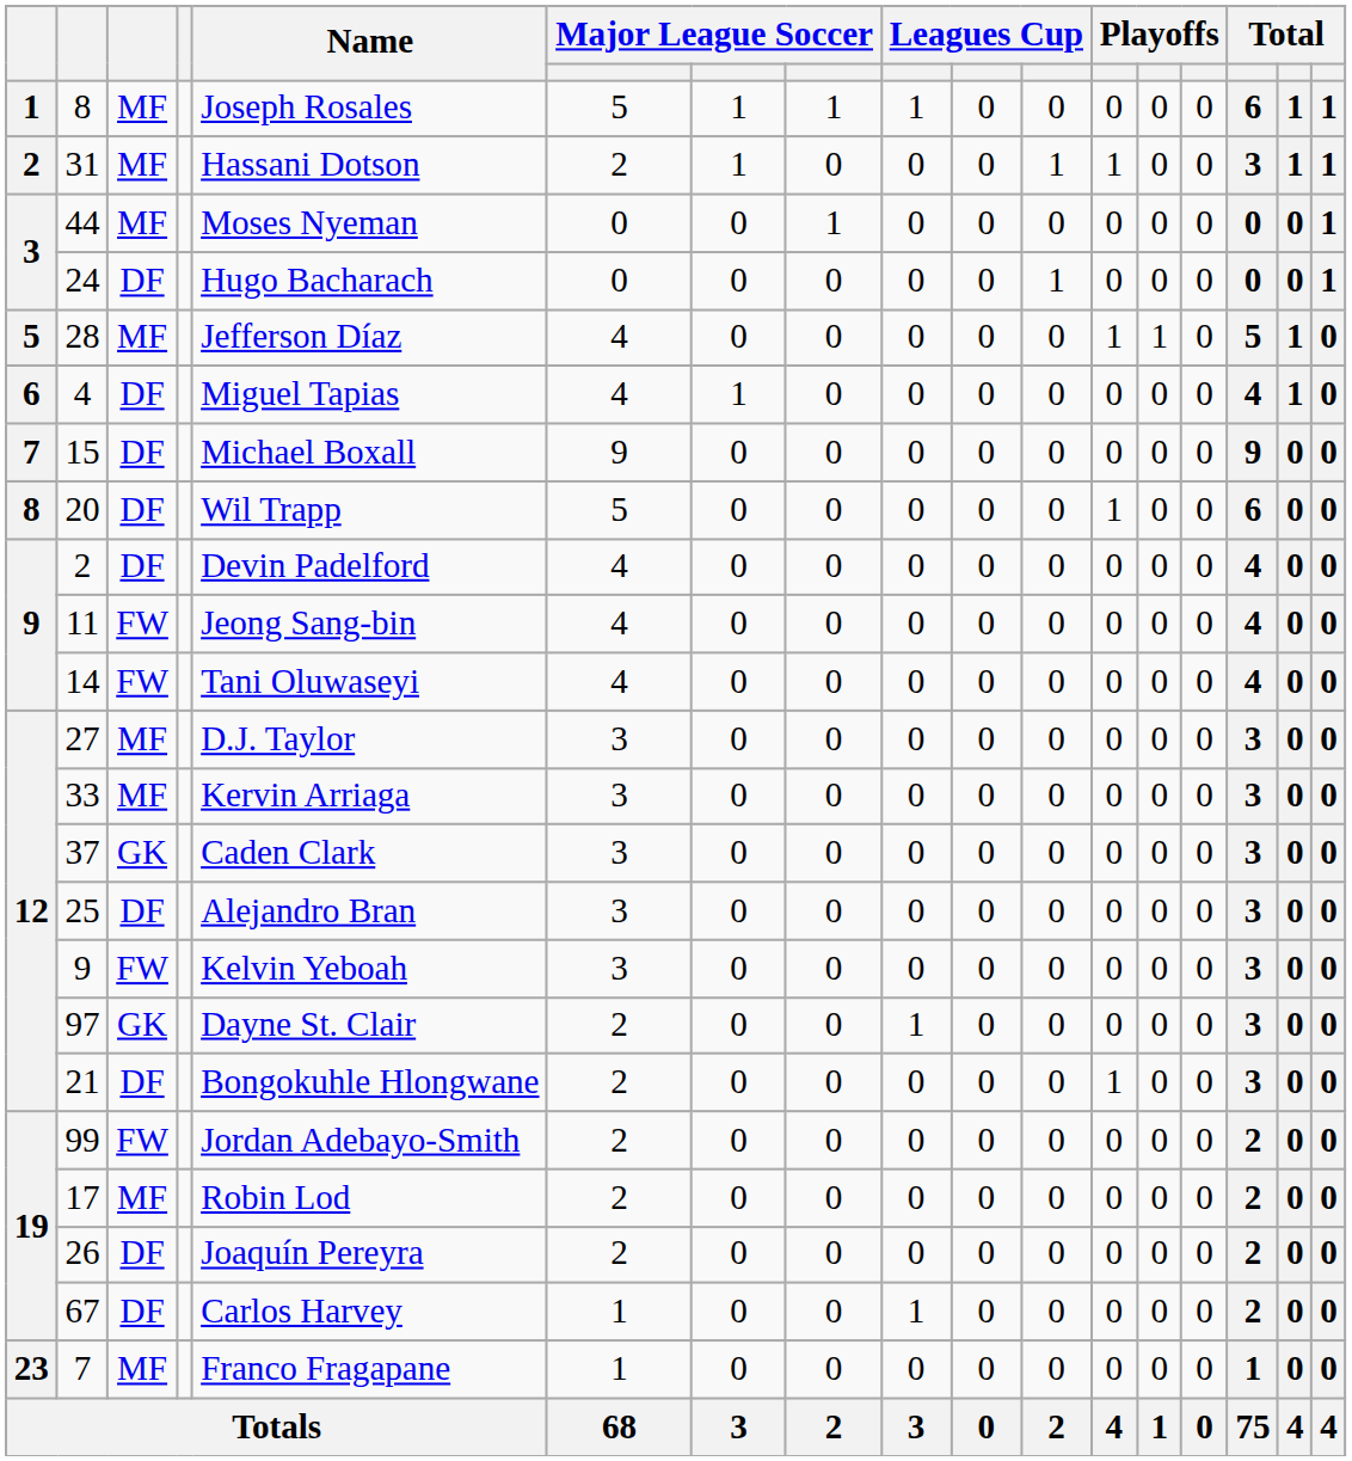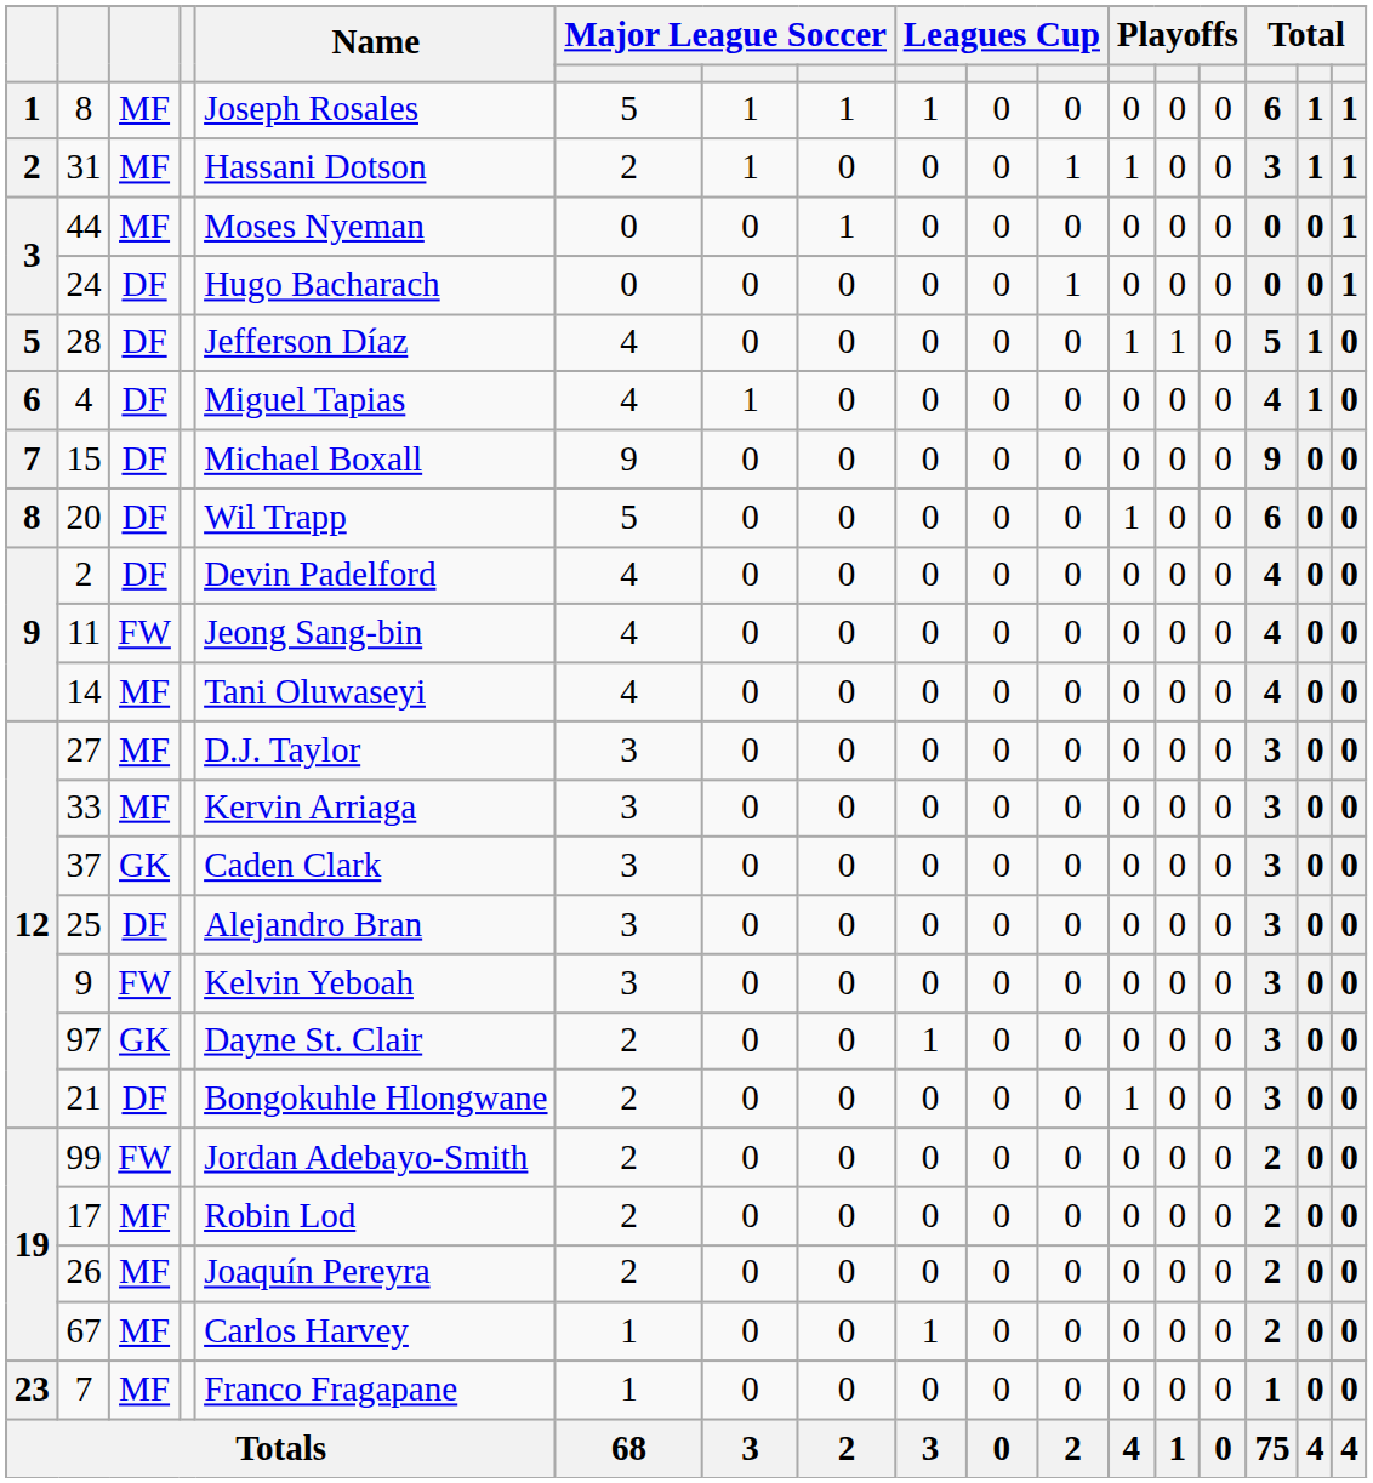 <table class="wikitable sortable" style="text-align:center; font-size:90%;" >
 <tr>
 <th rowspan="2"></th>
 <th rowspan="2"></th>
 <th rowspan="2"></th>
 <th rowspan="2"></th>
 <th rowspan="2">Name</th>
 <th colspan="3"><a href='#'>Major League Soccer</a></th>
 <th colspan="3"><a href='#'>Leagues Cup</a></th>
 <th colspan="3">Playoffs</th>
 <th colspan="3">Total</th>
 </tr>
 <tr>
 <th></th>
 <th></th>
 <th></th>
 <th></th>
 <th></th>
 <th></th>
 <th></th>
 <th></th>
 <th></th>
 <th></th>
 <th></th>
 <th></th>
 </tr>
 <tr>
 <th>1</th>
 <td>8</td>
 <td><a href='#'>MF</a></td>
 <td></td>
 <td align="left"><a href='#'>Joseph Rosales</a><br></td>
 <td>5</td>
 <td>1</td>
 <td>1<br></td>
 <td>1</td>
 <td>0</td>
 <td>0<br></td>
 <td>0</td>
 <td>0</td>
 <td>0<br></td>
 <th>6</th>
 <th>1</th>
 <th>1</th>
 </tr>
 <tr>
 <th>2</th>
 <td>31</td>
 <td><a href='#'>MF</a></td>
 <td></td>
 <td align="left"><a href='#'>Hassani Dotson</a><br></td>
 <td>2</td>
 <td>1</td>
 <td>0<br></td>
 <td>0</td>
 <td>0</td>
 <td>1<br></td>
 <td>1</td>
 <td>0</td>
 <td>0<br></td>
 <th>3</th>
 <th>1</th>
 <th>1</th>
 </tr>
 <tr>
 <th rowspan="2">3</th>
 <td>44</td>
 <td><a href='#'>MF</a></td>
 <td></td>
 <td align="left"><a href='#'>Moses Nyeman</a><br></td>
 <td>0</td>
 <td>0</td>
 <td>1<br></td>
 <td>0</td>
 <td>0</td>
 <td>0<br></td>
 <td>0</td>
 <td>0</td>
 <td>0<br></td>
 <th>0</th>
 <th>0</th>
 <th>1</th>
 </tr>
 <tr>
 <td>24</td>
 <td><a href='#'>DF</a></td>
 <td></td>
 <td align="left"><a href='#'>Hugo Bacharach</a><br></td>
 <td>0</td>
 <td>0</td>
 <td>0<br></td>
 <td>0</td>
 <td>0</td>
 <td>1<br></td>
 <td>0</td>
 <td>0</td>
 <td>0<br></td>
 <th>0</th>
 <th>0</th>
 <th>1</th>
 </tr>
 <tr>
 <th>5</th>
 <td>28</td>
-<td><a href='#'>MF</a></td>
+<td><a href='#'>DF</a></td>
 <td></td>
 <td align="left"><a href='#'>Jefferson Díaz</a><br></td>
 <td>4</td>
 <td>0</td>
 <td>0<br></td>
 <td>0</td>
 <td>0</td>
 <td>0<br></td>
 <td>1</td>
 <td>1</td>
 <td>0<br></td>
 <th>5</th>
 <th>1</th>
 <th>0</th>
 </tr>
 <tr>
 <th>6</th>
 <td>4</td>
 <td><a href='#'>DF</a></td>
 <td></td>
 <td align="left"><a href='#'>Miguel Tapias</a><br></td>
 <td>4</td>
 <td>1</td>
 <td>0<br></td>
 <td>0</td>
 <td>0</td>
 <td>0<br></td>
 <td>0</td>
 <td>0</td>
 <td>0<br></td>
 <th>4</th>
 <th>1</th>
 <th>0</th>
 </tr>
 <tr>
 <th>7</th>
 <td>15</td>
 <td><a href='#'>DF</a></td>
 <td></td>
 <td align="left"><a href='#'>Michael Boxall</a><br></td>
 <td>9</td>
 <td>0</td>
 <td>0<br></td>
 <td>0</td>
 <td>0</td>
 <td>0<br></td>
 <td>0</td>
 <td>0</td>
 <td>0<br></td>
 <th>9</th>
 <th>0</th>
 <th>0</th>
 </tr>
 <tr>
 <th>8</th>
 <td>20</td>
 <td><a href='#'>DF</a></td>
 <td></td>
 <td align="left"><a href='#'>Wil Trapp</a><br></td>
 <td>5</td>
 <td>0</td>
 <td>0<br></td>
 <td>0</td>
 <td>0</td>
 <td>0<br></td>
 <td>1</td>
 <td>0</td>
 <td>0<br></td>
 <th>6</th>
 <th>0</th>
 <th>0</th>
 </tr>
 <tr>
 <th rowspan="3">9</th>
 <td>2</td>
 <td><a href='#'>DF</a></td>
 <td></td>
 <td align="left"><a href='#'>Devin Padelford</a><br></td>
 <td>4</td>
 <td>0</td>
 <td>0<br></td>
 <td>0</td>
 <td>0</td>
 <td>0<br></td>
 <td>0</td>
 <td>0</td>
 <td>0<br></td>
 <th>4</th>
 <th>0</th>
 <th>0</th>
 </tr>
 <tr>
 <td>11</td>
 <td><a href='#'>FW</a></td>
 <td></td>
 <td align="left"><a href='#'>Jeong Sang-bin</a><br></td>
 <td>4</td>
 <td>0</td>
 <td>0<br></td>
 <td>0</td>
 <td>0</td>
 <td>0<br></td>
 <td>0</td>
 <td>0</td>
 <td>0<br></td>
 <th>4</th>
 <th>0</th>
 <th>0</th>
 </tr>
 <tr>
 <td>14</td>
-<td><a href='#'>FW</a></td>
+<td><a href='#'>MF</a></td>
 <td></td>
 <td align="left"><a href='#'>Tani Oluwaseyi</a><br></td>
 <td>4</td>
 <td>0</td>
 <td>0<br></td>
 <td>0</td>
 <td>0</td>
 <td>0<br></td>
 <td>0</td>
 <td>0</td>
 <td>0<br></td>
 <th>4</th>
 <th>0</th>
 <th>0</th>
 </tr>
 <tr>
 <th rowspan="7">12</th>
 <td>27</td>
 <td><a href='#'>MF</a></td>
 <td></td>
 <td align="left"><a href='#'>D.J. Taylor</a><br></td>
 <td>3</td>
 <td>0</td>
 <td>0<br></td>
 <td>0</td>
 <td>0</td>
 <td>0<br></td>
 <td>0</td>
 <td>0</td>
 <td>0<br></td>
 <th>3</th>
 <th>0</th>
 <th>0</th>
 </tr>
 <tr>
 <td>33</td>
 <td><a href='#'>MF</a></td>
 <td></td>
 <td align="left"><a href='#'>Kervin Arriaga</a><br></td>
 <td>3</td>
 <td>0</td>
 <td>0<br></td>
 <td>0</td>
 <td>0</td>
 <td>0<br></td>
 <td>0</td>
 <td>0</td>
 <td>0<br></td>
 <th>3</th>
 <th>0</th>
 <th>0</th>
 </tr>
 <tr>
 <td>37</td>
 <td><a href='#'>GK</a></td>
 <td></td>
 <td align="left"><a href='#'>Caden Clark</a><br></td>
 <td>3</td>
 <td>0</td>
 <td>0<br></td>
 <td>0</td>
 <td>0</td>
 <td>0<br></td>
 <td>0</td>
 <td>0</td>
 <td>0<br></td>
 <th>3</th>
 <th>0</th>
 <th>0</th>
 </tr>
 <tr>
 <td>25</td>
 <td><a href='#'>DF</a></td>
 <td></td>
 <td align="left"><a href='#'>Alejandro Bran</a><br></td>
 <td>3</td>
 <td>0</td>
 <td>0<br></td>
 <td>0</td>
 <td>0</td>
 <td>0<br></td>
 <td>0</td>
 <td>0</td>
 <td>0<br></td>
 <th>3</th>
 <th>0</th>
 <th>0</th>
 </tr>
 <tr>
 <td>9</td>
 <td><a href='#'>FW</a></td>
 <td></td>
 <td align="left"><a href='#'>Kelvin Yeboah</a><br></td>
 <td>3</td>
 <td>0</td>
 <td>0<br></td>
 <td>0</td>
 <td>0</td>
 <td>0<br></td>
 <td>0</td>
 <td>0</td>
 <td>0<br></td>
 <th>3</th>
 <th>0</th>
 <th>0</th>
 </tr>
 <tr>
 <td>97</td>
 <td><a href='#'>GK</a></td>
 <td></td>
 <td align="left"><a href='#'>Dayne St. Clair</a><br></td>
 <td>2</td>
 <td>0</td>
 <td>0<br></td>
 <td>1</td>
 <td>0</td>
 <td>0<br></td>
 <td>0</td>
 <td>0</td>
 <td>0<br></td>
 <th>3</th>
 <th>0</th>
 <th>0</th>
 </tr>
 <tr>
 <td>21</td>
 <td><a href='#'>DF</a></td>
 <td></td>
 <td align="left"><a href='#'>Bongokuhle Hlongwane</a><br></td>
 <td>2</td>
 <td>0</td>
 <td>0<br></td>
 <td>0</td>
 <td>0</td>
 <td>0<br></td>
 <td>1</td>
 <td>0</td>
 <td>0<br></td>
 <th>3</th>
 <th>0</th>
 <th>0</th>
 </tr>
 <tr>
 <th rowspan="4">19</th>
 <td>99</td>
 <td><a href='#'>FW</a></td>
 <td></td>
 <td align="left"><a href='#'>Jordan Adebayo-Smith</a><br></td>
 <td>2</td>
 <td>0</td>
 <td>0<br></td>
 <td>0</td>
 <td>0</td>
 <td>0<br></td>
 <td>0</td>
 <td>0</td>
 <td>0<br></td>
 <th>2</th>
 <th>0</th>
 <th>0</th>
 </tr>
 <tr>
 <td>17</td>
 <td><a href='#'>MF</a></td>
 <td></td>
 <td align="left"><a href='#'>Robin Lod</a><br></td>
 <td>2</td>
 <td>0</td>
 <td>0<br></td>
 <td>0</td>
 <td>0</td>
 <td>0<br></td>
 <td>0</td>
 <td>0</td>
 <td>0<br></td>
 <th>2</th>
 <th>0</th>
 <th>0</th>
 </tr>
 <tr>
 <td>26</td>
-<td><a href='#'>DF</a></td>
+<td><a href='#'>MF</a></td>
 <td></td>
 <td align="left"><a href='#'>Joaquín Pereyra</a><br></td>
 <td>2</td>
 <td>0</td>
 <td>0<br></td>
 <td>0</td>
 <td>0</td>
 <td>0<br></td>
 <td>0</td>
 <td>0</td>
 <td>0<br></td>
 <th>2</th>
 <th>0</th>
 <th>0</th>
 </tr>
 <tr>
 <td>67</td>
-<td><a href='#'>DF</a></td>
+<td><a href='#'>MF</a></td>
 <td></td>
 <td align="left"><a href='#'>Carlos Harvey</a><br></td>
 <td>1</td>
 <td>0</td>
 <td>0<br></td>
 <td>1</td>
 <td>0</td>
 <td>0<br></td>
 <td>0</td>
 <td>0</td>
 <td>0<br></td>
 <th>2</th>
 <th>0</th>
 <th>0</th>
 </tr>
 <tr>
 <th>23</th>
 <td>7</td>
 <td><a href='#'>MF</a></td>
 <td></td>
 <td align="left"><a href='#'>Franco Fragapane</a><br></td>
 <td>1</td>
 <td>0</td>
 <td>0<br></td>
 <td>0</td>
 <td>0</td>
 <td>0<br></td>
 <td>0</td>
 <td>0</td>
 <td>0<br></td>
 <th>1</th>
 <th>0</th>
 <th>0</th>
 </tr>
 <tr>
 <th colspan="5">Totals</th>
 <th>68</th>
 <th>3</th>
 <th>2</th>
 <th>3</th>
 <th>0</th>
 <th>2</th>
 <th>4</th>
 <th>1</th>
 <th>0</th>
 <th>75</th>
 <th>4</th>
 <th>4</th>
 </tr>
 </table>
